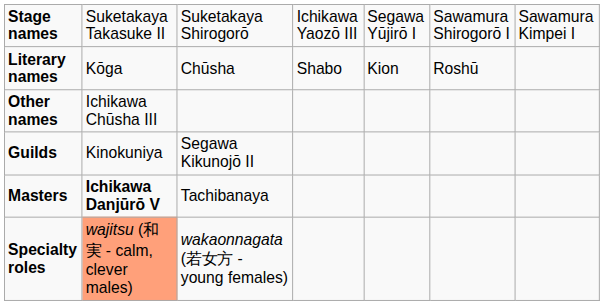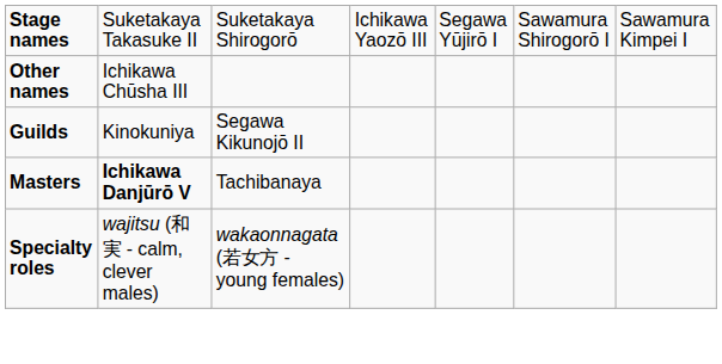 <table class="wikitable">
 <tr>
 <td><strong>Stage names</strong></td>
 <td>Suketakaya Takasuke II</td>
 <td>Suketakaya Shirogorō</td>
 <td>Ichikawa Yaozō III</td>
 <td>Segawa Yūjirō I</td>
 <td>Sawamura Shirogorō I</td>
 <td>Sawamura Kimpei I</td>
-</tr>
-<tr>
-<td><strong>Literary names</strong></td>
-<td>Kōga</td>
-<td>Chūsha</td>
-<td>Shabo</td>
-<td>Kion</td>
-<td>Roshū</td>
-<td></td>
 </tr>
 <tr>
 <td><strong>Other names</strong></td>
 <td>Ichikawa Chūsha III</td>
 <td></td>
 <td></td>
 <td></td>
 <td></td>
 <td></td>
 </tr>
 <tr>
 <td><strong>Guilds</strong></td>
 <td>Kinokuniya</td>
 <td>Segawa Kikunojō II</td>
 <td></td>
 <td></td>
 <td></td>
 <td></td>
 </tr>
 <tr>
 <td><strong>Masters</strong></td>
 <td><strong>Ichikawa Danjūrō V</strong></td>
 <td>Tachibanaya</td>
 <td></td>
 <td></td>
 <td></td>
 <td></td>
 </tr>
 <tr>
 <td><strong>Specialty roles</strong></td>
-<td style="background: lightsalmon;"><em>wajitsu</em> (和実 - calm, clever males)</td>
+<td><em>wajitsu</em> (和実 - calm, clever males)</td>
 <td><em>wakaonnagata</em> (若女方 - young females)</td>
 <td></td>
 <td></td>
 <td></td>
 <td></td>
 </tr>
 </table>
